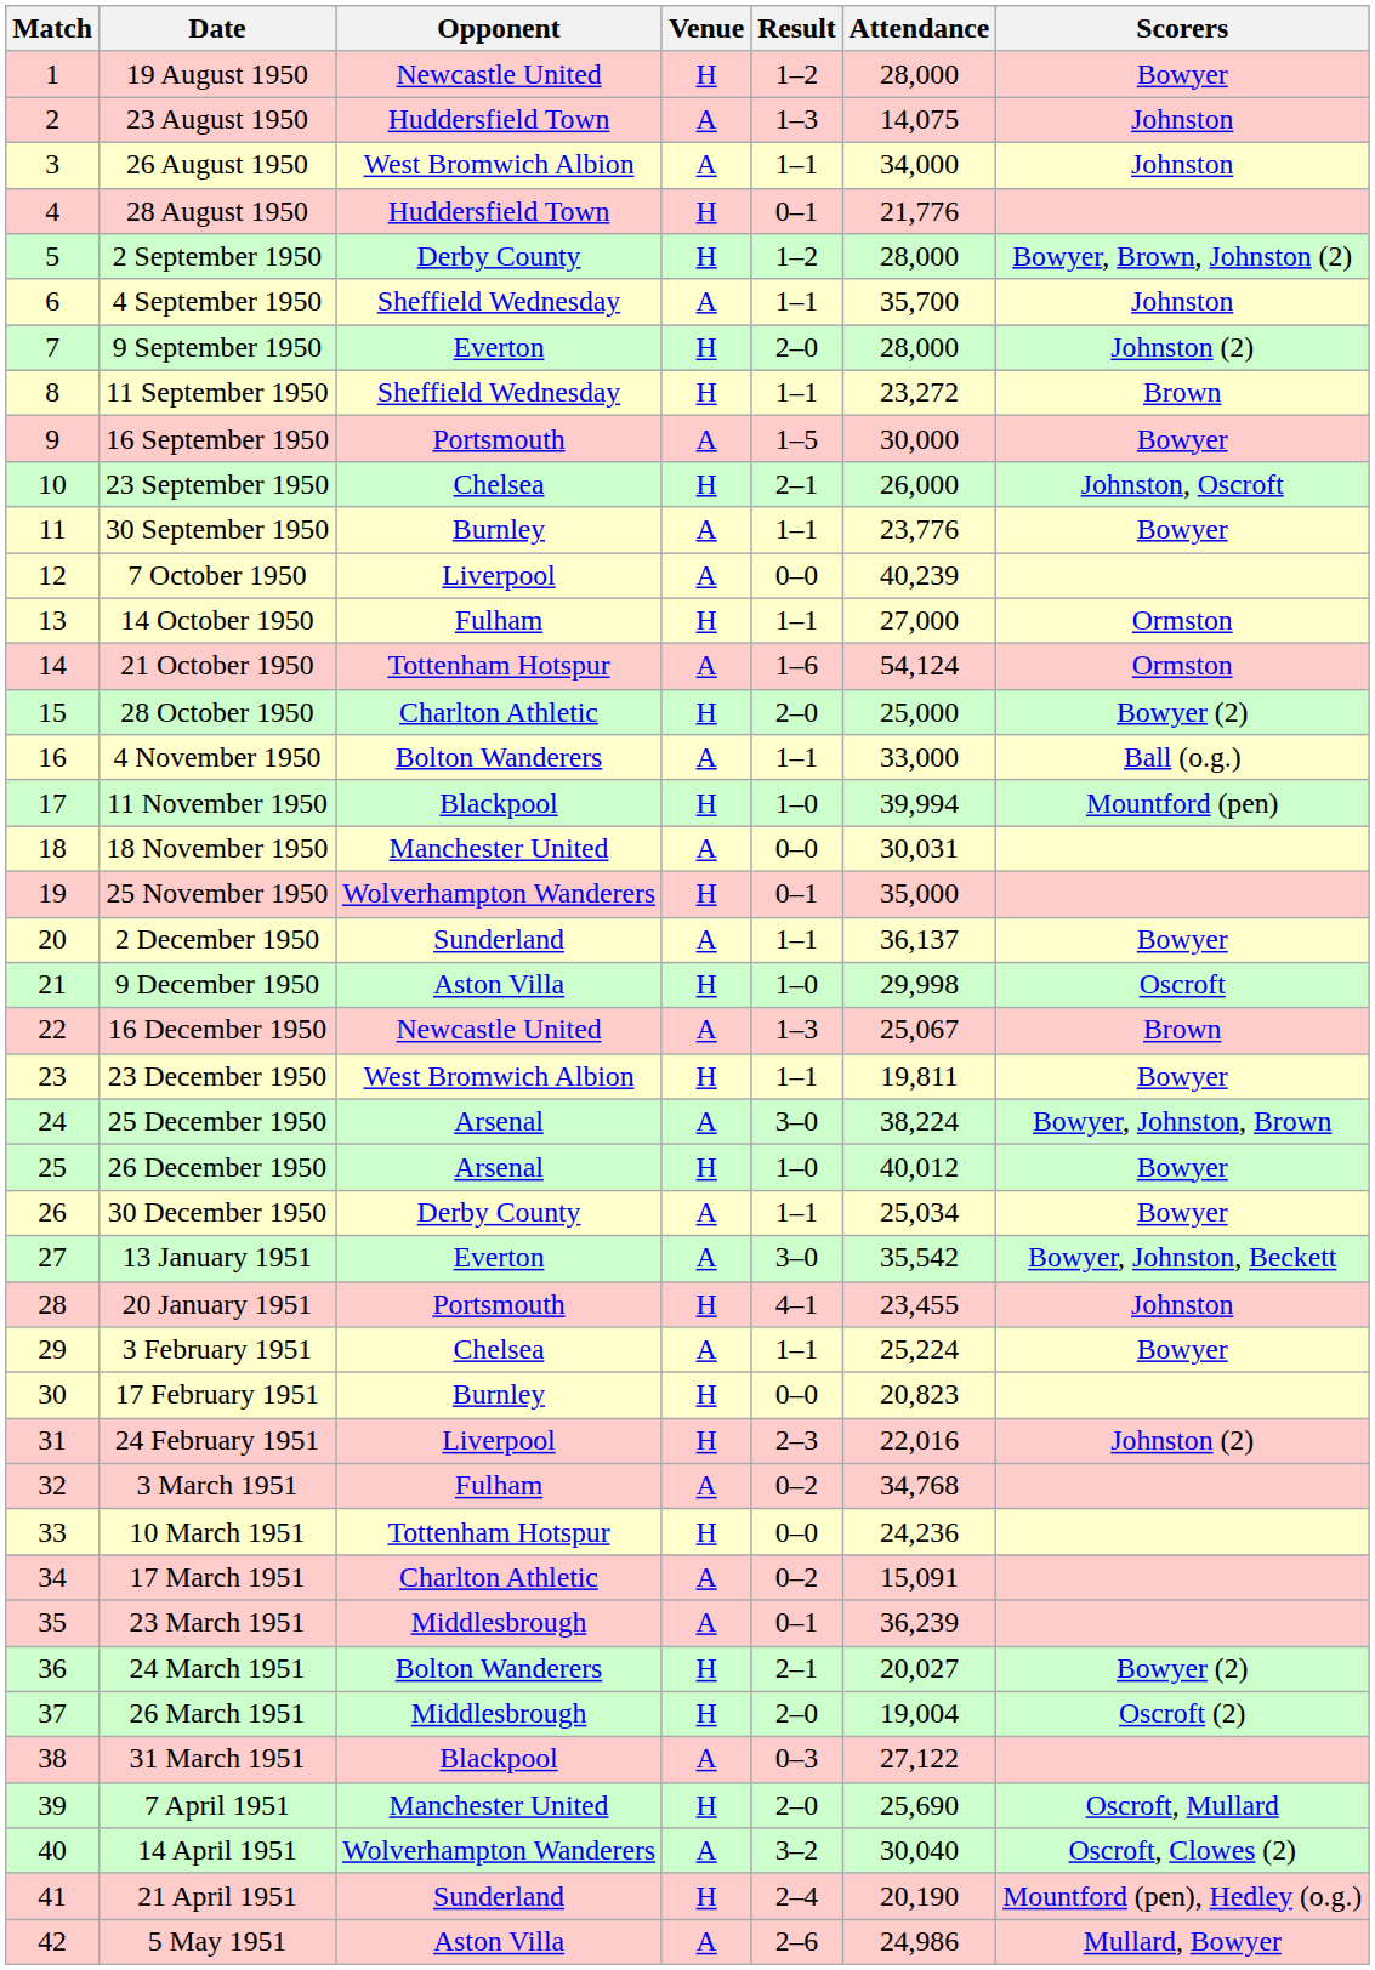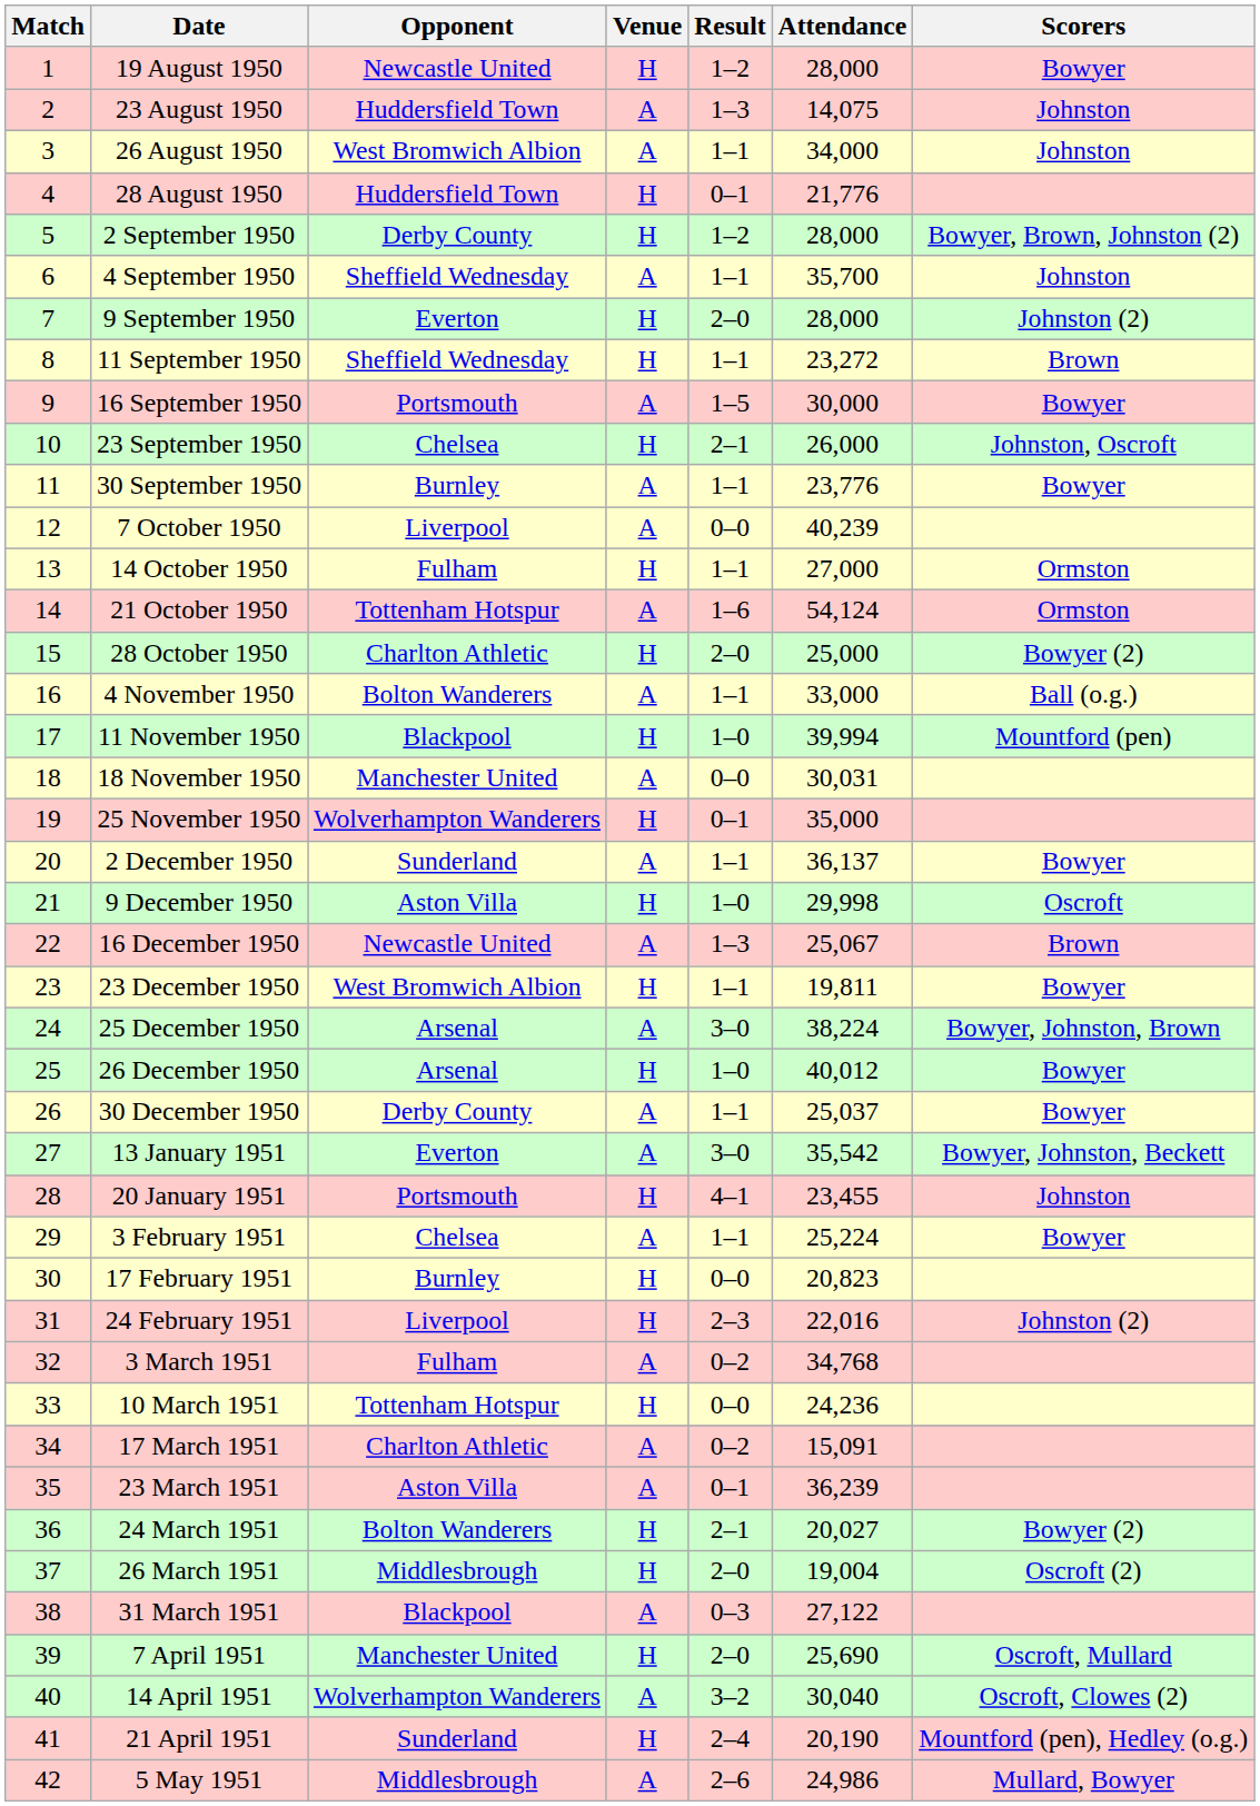 <table class="wikitable" style="font-size:100%; text-align:center">
 <tr>
 <th>Match</th>
 <th>Date</th>
 <th>Opponent</th>
 <th>Venue</th>
 <th>Result</th>
 <th>Attendance</th>
 <th>Scorers</th>
 </tr>
 <tr style="background-color: #FFCCCC;">
 <td>1</td>
 <td>19 August 1950</td>
 <td><a href='#'>Newcastle United</a></td>
 <td><a href='#'>H</a></td>
 <td>1–2</td>
 <td>28,000</td>
 <td><a href='#'>Bowyer</a></td>
 </tr>
 <tr style="background-color: #FFCCCC;">
 <td>2</td>
 <td>23 August 1950</td>
 <td><a href='#'>Huddersfield Town</a></td>
 <td><a href='#'>A</a></td>
 <td>1–3</td>
 <td>14,075</td>
 <td><a href='#'>Johnston</a></td>
 </tr>
 <tr style="background-color: #FFFFCC;">
 <td>3</td>
 <td>26 August 1950</td>
 <td><a href='#'>West Bromwich Albion</a></td>
 <td><a href='#'>A</a></td>
 <td>1–1</td>
 <td>34,000</td>
 <td><a href='#'>Johnston</a></td>
 </tr>
 <tr style="background-color: #FFCCCC;">
 <td>4</td>
 <td>28 August 1950</td>
 <td><a href='#'>Huddersfield Town</a></td>
 <td><a href='#'>H</a></td>
 <td>0–1</td>
 <td>21,776</td>
 <td></td>
 </tr>
 <tr style="background-color: #CCFFCC;">
 <td>5</td>
 <td>2 September 1950</td>
 <td><a href='#'>Derby County</a></td>
 <td><a href='#'>H</a></td>
 <td>1–2</td>
 <td>28,000</td>
 <td><a href='#'>Bowyer</a>, <a href='#'>Brown</a>, <a href='#'>Johnston</a> (2)</td>
 </tr>
 <tr style="background-color: #FFFFCC;">
 <td>6</td>
 <td>4 September 1950</td>
 <td><a href='#'>Sheffield Wednesday</a></td>
 <td><a href='#'>A</a></td>
 <td>1–1</td>
 <td>35,700</td>
 <td><a href='#'>Johnston</a></td>
 </tr>
 <tr style="background-color: #CCFFCC;">
 <td>7</td>
 <td>9 September 1950</td>
 <td><a href='#'>Everton</a></td>
 <td><a href='#'>H</a></td>
 <td>2–0</td>
 <td>28,000</td>
 <td><a href='#'>Johnston</a> (2)</td>
 </tr>
 <tr style="background-color: #FFFFCC;">
 <td>8</td>
 <td>11 September 1950</td>
 <td><a href='#'>Sheffield Wednesday</a></td>
 <td><a href='#'>H</a></td>
 <td>1–1</td>
 <td>23,272</td>
 <td><a href='#'>Brown</a></td>
 </tr>
 <tr style="background-color: #FFCCCC;">
 <td>9</td>
 <td>16 September 1950</td>
 <td><a href='#'>Portsmouth</a></td>
 <td><a href='#'>A</a></td>
 <td>1–5</td>
 <td>30,000</td>
 <td><a href='#'>Bowyer</a></td>
 </tr>
 <tr style="background-color: #CCFFCC;">
 <td>10</td>
 <td>23 September 1950</td>
 <td><a href='#'>Chelsea</a></td>
 <td><a href='#'>H</a></td>
 <td>2–1</td>
 <td>26,000</td>
 <td><a href='#'>Johnston</a>, <a href='#'>Oscroft</a></td>
 </tr>
 <tr style="background-color: #FFFFCC;">
 <td>11</td>
 <td>30 September 1950</td>
 <td><a href='#'>Burnley</a></td>
 <td><a href='#'>A</a></td>
 <td>1–1</td>
 <td>23,776</td>
 <td><a href='#'>Bowyer</a></td>
 </tr>
 <tr style="background-color: #FFFFCC;">
 <td>12</td>
 <td>7 October 1950</td>
 <td><a href='#'>Liverpool</a></td>
 <td><a href='#'>A</a></td>
 <td>0–0</td>
 <td>40,239</td>
 <td></td>
 </tr>
 <tr style="background-color: #FFFFCC;">
 <td>13</td>
 <td>14 October 1950</td>
 <td><a href='#'>Fulham</a></td>
 <td><a href='#'>H</a></td>
 <td>1–1</td>
 <td>27,000</td>
 <td><a href='#'>Ormston</a></td>
 </tr>
 <tr style="background-color: #FFCCCC;">
 <td>14</td>
 <td>21 October 1950</td>
 <td><a href='#'>Tottenham Hotspur</a></td>
 <td><a href='#'>A</a></td>
 <td>1–6</td>
 <td>54,124</td>
 <td><a href='#'>Ormston</a></td>
 </tr>
 <tr style="background-color: #CCFFCC;">
 <td>15</td>
 <td>28 October 1950</td>
 <td><a href='#'>Charlton Athletic</a></td>
 <td><a href='#'>H</a></td>
 <td>2–0</td>
 <td>25,000</td>
 <td><a href='#'>Bowyer</a> (2)</td>
 </tr>
 <tr style="background-color: #FFFFCC;">
 <td>16</td>
 <td>4 November 1950</td>
 <td><a href='#'>Bolton Wanderers</a></td>
 <td><a href='#'>A</a></td>
 <td>1–1</td>
 <td>33,000</td>
 <td><a href='#'>Ball</a> (o.g.)</td>
 </tr>
 <tr style="background-color: #CCFFCC;">
 <td>17</td>
 <td>11 November 1950</td>
 <td><a href='#'>Blackpool</a></td>
 <td><a href='#'>H</a></td>
 <td>1–0</td>
 <td>39,994</td>
 <td><a href='#'>Mountford</a> (pen)</td>
 </tr>
 <tr style="background-color: #FFFFCC;">
 <td>18</td>
 <td>18 November 1950</td>
 <td><a href='#'>Manchester United</a></td>
 <td><a href='#'>A</a></td>
 <td>0–0</td>
 <td>30,031</td>
 <td></td>
 </tr>
 <tr style="background-color: #FFCCCC;">
 <td>19</td>
 <td>25 November 1950</td>
 <td><a href='#'>Wolverhampton Wanderers</a></td>
 <td><a href='#'>H</a></td>
 <td>0–1</td>
 <td>35,000</td>
 <td></td>
 </tr>
 <tr style="background-color: #FFFFCC;">
 <td>20</td>
 <td>2 December 1950</td>
 <td><a href='#'>Sunderland</a></td>
 <td><a href='#'>A</a></td>
 <td>1–1</td>
 <td>36,137</td>
 <td><a href='#'>Bowyer</a></td>
 </tr>
 <tr style="background-color: #CCFFCC;">
 <td>21</td>
 <td>9 December 1950</td>
 <td><a href='#'>Aston Villa</a></td>
 <td><a href='#'>H</a></td>
 <td>1–0</td>
 <td>29,998</td>
 <td><a href='#'>Oscroft</a></td>
 </tr>
 <tr style="background-color: #FFCCCC;">
 <td>22</td>
 <td>16 December 1950</td>
 <td><a href='#'>Newcastle United</a></td>
 <td><a href='#'>A</a></td>
 <td>1–3</td>
 <td>25,067</td>
 <td><a href='#'>Brown</a></td>
 </tr>
 <tr style="background-color: #FFFFCC;">
 <td>23</td>
 <td>23 December 1950</td>
 <td><a href='#'>West Bromwich Albion</a></td>
 <td><a href='#'>H</a></td>
 <td>1–1</td>
 <td>19,811</td>
 <td><a href='#'>Bowyer</a></td>
 </tr>
 <tr style="background-color: #CCFFCC;">
 <td>24</td>
 <td>25 December 1950</td>
 <td><a href='#'>Arsenal</a></td>
 <td><a href='#'>A</a></td>
 <td>3–0</td>
 <td>38,224</td>
 <td><a href='#'>Bowyer</a>, <a href='#'>Johnston</a>, <a href='#'>Brown</a></td>
 </tr>
 <tr style="background-color: #CCFFCC;">
 <td>25</td>
 <td>26 December 1950</td>
 <td><a href='#'>Arsenal</a></td>
 <td><a href='#'>H</a></td>
 <td>1–0</td>
 <td>40,012</td>
 <td><a href='#'>Bowyer</a></td>
 </tr>
 <tr style="background-color: #FFFFCC;">
 <td>26</td>
 <td>30 December 1950</td>
 <td><a href='#'>Derby County</a></td>
 <td><a href='#'>A</a></td>
 <td>1–1</td>
-<td>25,034</td>
+<td>25,037</td>
 <td><a href='#'>Bowyer</a></td>
 </tr>
 <tr style="background-color: #CCFFCC;">
 <td>27</td>
 <td>13 January 1951</td>
 <td><a href='#'>Everton</a></td>
 <td><a href='#'>A</a></td>
 <td>3–0</td>
 <td>35,542</td>
 <td><a href='#'>Bowyer</a>, <a href='#'>Johnston</a>, <a href='#'>Beckett</a></td>
 </tr>
 <tr style="background-color: #FFCCCC;">
 <td>28</td>
 <td>20 January 1951</td>
 <td><a href='#'>Portsmouth</a></td>
 <td><a href='#'>H</a></td>
 <td>4–1</td>
 <td>23,455</td>
 <td><a href='#'>Johnston</a></td>
 </tr>
 <tr style="background-color: #FFFFCC;">
 <td>29</td>
 <td>3 February 1951</td>
 <td><a href='#'>Chelsea</a></td>
 <td><a href='#'>A</a></td>
 <td>1–1</td>
 <td>25,224</td>
 <td><a href='#'>Bowyer</a></td>
 </tr>
 <tr style="background-color: #FFFFCC;">
 <td>30</td>
 <td>17 February 1951</td>
 <td><a href='#'>Burnley</a></td>
 <td><a href='#'>H</a></td>
 <td>0–0</td>
 <td>20,823</td>
 <td></td>
 </tr>
 <tr style="background-color: #FFCCCC;">
 <td>31</td>
 <td>24 February 1951</td>
 <td><a href='#'>Liverpool</a></td>
 <td><a href='#'>H</a></td>
 <td>2–3</td>
 <td>22,016</td>
 <td><a href='#'>Johnston</a> (2)</td>
 </tr>
 <tr style="background-color: #FFCCCC;">
 <td>32</td>
 <td>3 March 1951</td>
 <td><a href='#'>Fulham</a></td>
 <td><a href='#'>A</a></td>
 <td>0–2</td>
 <td>34,768</td>
 <td></td>
 </tr>
 <tr style="background-color: #FFFFCC;">
 <td>33</td>
 <td>10 March 1951</td>
 <td><a href='#'>Tottenham Hotspur</a></td>
 <td><a href='#'>H</a></td>
 <td>0–0</td>
 <td>24,236</td>
 <td></td>
 </tr>
 <tr style="background-color: #FFCCCC;">
 <td>34</td>
 <td>17 March 1951</td>
 <td><a href='#'>Charlton Athletic</a></td>
 <td><a href='#'>A</a></td>
 <td>0–2</td>
 <td>15,091</td>
 <td></td>
 </tr>
 <tr style="background-color: #FFCCCC;">
 <td>35</td>
 <td>23 March 1951</td>
-<td><a href='#'>Middlesbrough</a></td>
+<td><a href='#'>Aston Villa</a></td>
 <td><a href='#'>A</a></td>
 <td>0–1</td>
 <td>36,239</td>
 <td></td>
 </tr>
 <tr style="background-color: #CCFFCC;">
 <td>36</td>
 <td>24 March 1951</td>
 <td><a href='#'>Bolton Wanderers</a></td>
 <td><a href='#'>H</a></td>
 <td>2–1</td>
 <td>20,027</td>
 <td><a href='#'>Bowyer</a> (2)</td>
 </tr>
 <tr style="background-color: #CCFFCC;">
 <td>37</td>
 <td>26 March 1951</td>
 <td><a href='#'>Middlesbrough</a></td>
 <td><a href='#'>H</a></td>
 <td>2–0</td>
 <td>19,004</td>
 <td><a href='#'>Oscroft</a> (2)</td>
 </tr>
 <tr style="background-color: #FFCCCC;">
 <td>38</td>
 <td>31 March 1951</td>
 <td><a href='#'>Blackpool</a></td>
 <td><a href='#'>A</a></td>
 <td>0–3</td>
 <td>27,122</td>
 <td></td>
 </tr>
 <tr style="background-color: #CCFFCC;">
 <td>39</td>
 <td>7 April 1951</td>
 <td><a href='#'>Manchester United</a></td>
 <td><a href='#'>H</a></td>
 <td>2–0</td>
 <td>25,690</td>
 <td><a href='#'>Oscroft</a>, <a href='#'>Mullard</a></td>
 </tr>
 <tr style="background-color: #CCFFCC;">
 <td>40</td>
 <td>14 April 1951</td>
 <td><a href='#'>Wolverhampton Wanderers</a></td>
 <td><a href='#'>A</a></td>
 <td>3–2</td>
 <td>30,040</td>
 <td><a href='#'>Oscroft</a>, <a href='#'>Clowes</a> (2)</td>
 </tr>
 <tr style="background-color: #FFCCCC;">
 <td>41</td>
 <td>21 April 1951</td>
 <td><a href='#'>Sunderland</a></td>
 <td><a href='#'>H</a></td>
 <td>2–4</td>
 <td>20,190</td>
 <td><a href='#'>Mountford</a> (pen), <a href='#'>Hedley</a> (o.g.)</td>
 </tr>
 <tr style="background-color: #FFCCCC;">
 <td>42</td>
 <td>5 May 1951</td>
-<td><a href='#'>Aston Villa</a></td>
+<td><a href='#'>Middlesbrough</a></td>
 <td><a href='#'>A</a></td>
 <td>2–6</td>
 <td>24,986</td>
 <td><a href='#'>Mullard</a>, <a href='#'>Bowyer</a></td>
 </tr>
 </table>
